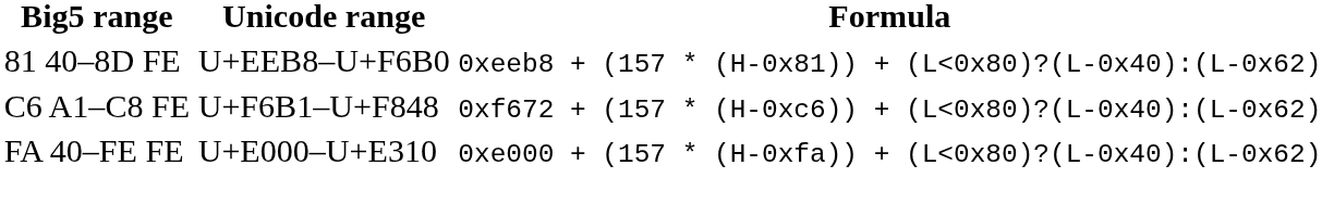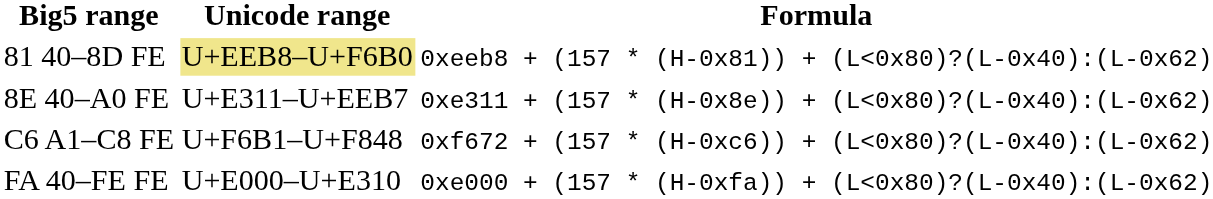 <table>
 <tr>
 <th>Big5 range</th>
 <th>Unicode range</th>
 <th>Formula</th>
 </tr>
 <tr>
 <td>81 40–8D FE</td>
-<td>U+EEB8–U+F6B0</td>
+<td style="background: khaki;">U+EEB8–U+F6B0</td>
 <td><code>0xeeb8 + (157 * (H-0x81)) + (L<0x80)?(L-0x40):(L-0x62)</code></td>
+</tr>
+<tr>
+<td>8E 40–A0 FE</td>
+<td>U+E311–U+EEB7</td>
+<td><code>0xe311 + (157 * (H-0x8e)) + (L<0x80)?(L-0x40):(L-0x62)</code></td>
 </tr>
 <tr>
 <td>C6 A1–C8 FE</td>
 <td>U+F6B1–U+F848</td>
 <td><code>0xf672 + (157 * (H-0xc6)) + (L<0x80)?(L-0x40):(L-0x62)</code></td>
 </tr>
 <tr>
 <td>FA 40–FE FE</td>
 <td>U+E000–U+E310</td>
 <td><code>0xe000 + (157 * (H-0xfa)) + (L<0x80)?(L-0x40):(L-0x62)</code></td>
 </tr>
 <tr>
 </tr>
 </table>
